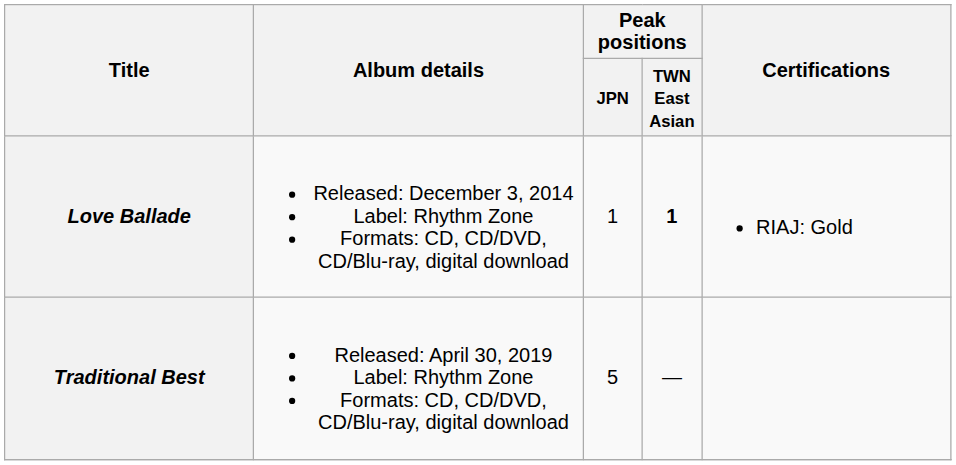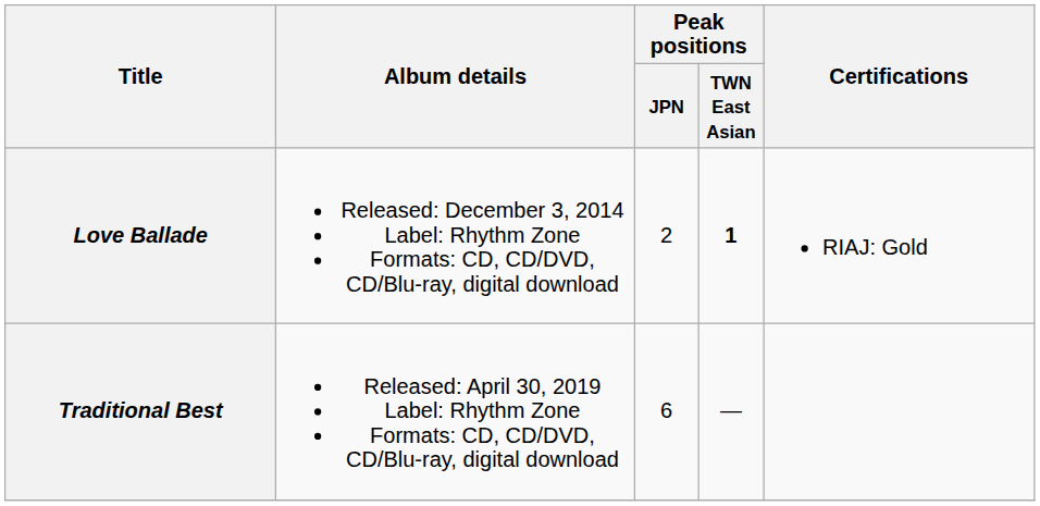 <table class="wikitable plainrowheaders" style="text-align:center;">
 <tr>
 <th style="width:12em;" rowspan="2">Title</th>
 <th style="width:16em;" rowspan="2">Album details</th>
 <th colspan="2">Peak positions</th>
 <th style="width:12em;" rowspan="2">Certifications</th>
 </tr>
 <tr>
 <th style="width:2.5em;"><small>JPN</small><br></th>
 <th style="width:2.5em;"><small>TWN East Asian</small><br></th>
 </tr>
 <tr>
 <th scope="row"><em>Love Ballade</em></th>
 <td><br><ul><li>Released: December 3, 2014 </li><li>Label: Rhythm Zone</li><li>Formats: CD, CD/DVD, CD/Blu-ray, digital download</li></ul></td>
-<td>1</td>
+<td>2</td>
 <td><strong>1</strong></td>
 <td align="left"><br><ul><li>RIAJ: Gold</li></ul></td>
 </tr>
 <tr>
 <th scope="row"><em>Traditional Best</em></th>
 <td><br><ul><li>Released: April 30, 2019 </li><li>Label: Rhythm Zone</li><li>Formats: CD, CD/DVD, CD/Blu-ray, digital download</li></ul></td>
-<td>5</td>
+<td>6</td>
 <td>—</td>
 <td align="left"></td>
 </tr>
 <tr>
 </tr>
 </table>
